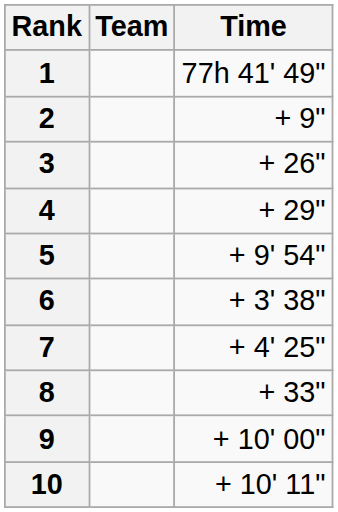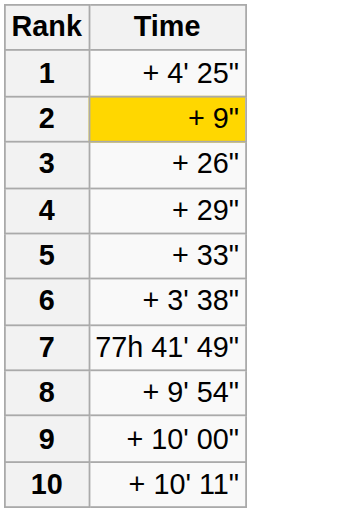 <table class="wikitable">
 <tr>
 <th scope="col">Rank</th>
-<th scope="col">Team</th>
 <th scope="col">Time</th>
 </tr>
 <tr>
 <th scope="row">1</th>
-<td> </td>
-<td align="right">77h 41' 49"</td>
+<td align="right">+ 4' 25"</td>
 </tr>
 <tr>
 <th scope="row">2</th>
-<td> </td>
-<td align="right">+ 9"</td>
+<td align="right" style="background: gold;">+ 9"</td>
 </tr>
 <tr>
 <th scope="row">3</th>
-<td> </td>
 <td align="right">+ 26"</td>
 </tr>
 <tr>
 <th scope="row">4</th>
-<td> </td>
 <td align="right">+ 29"</td>
 </tr>
 <tr>
 <th scope="row">5</th>
-<td> </td>
-<td align="right">+ 9' 54"</td>
+<td align="right">+ 33"</td>
 </tr>
 <tr>
 <th scope="row">6</th>
-<td> </td>
 <td align="right">+ 3' 38"</td>
 </tr>
 <tr>
 <th scope="row">7</th>
-<td> </td>
-<td align="right">+ 4' 25"</td>
+<td align="right">77h 41' 49"</td>
 </tr>
 <tr>
 <th scope="row">8</th>
-<td> </td>
-<td align="right">+ 33"</td>
+<td align="right">+ 9' 54"</td>
 </tr>
 <tr>
 <th scope="row">9</th>
-<td> </td>
 <td align="right">+ 10' 00"</td>
 </tr>
 <tr>
 <th scope="row">10</th>
-<td> </td>
 <td align="right">+ 10' 11"</td>
 </tr>
 </table>
